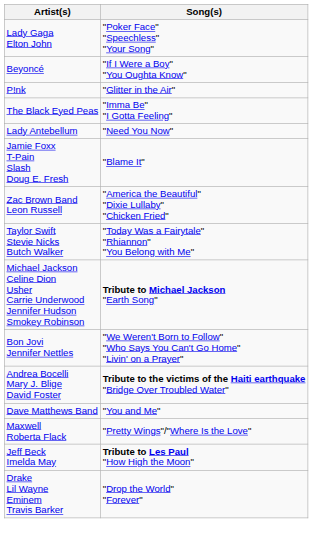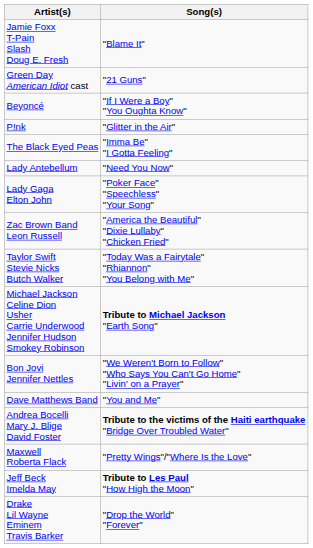 <table class="wikitable">
 <tr>
 <th>Artist(s)</th>
 <th>Song(s)</th>
 </tr>
 <tr>
-<td><a href='#'>Lady Gaga</a><br><a href='#'>Elton John</a></td>
-<td>"<a href='#'>Poker Face</a>"<br>"<a href='#'>Speechless</a>"<br>"<a href='#'>Your Song</a>"</td>
+<td><a href='#'>Jamie Foxx</a><br><a href='#'>T-Pain</a><br><a href='#'>Slash</a><br><a href='#'>Doug E. Fresh</a></td>
+<td>"<a href='#'>Blame It</a>"</td>
+</tr>
+<tr>
+<td><a href='#'>Green Day</a><br><em><a href='#'>American Idiot</a></em> cast</td>
+<td>"<a href='#'>21 Guns</a>"</td>
 </tr>
 <tr>
 <td><a href='#'>Beyoncé</a></td>
 <td>"<a href='#'>If I Were a Boy</a>"<br>"<a href='#'>You Oughta Know</a>"</td>
 </tr>
 <tr>
 <td><a href='#'>P!nk</a></td>
 <td>"<a href='#'>Glitter in the Air</a>"</td>
 </tr>
 <tr>
 <td><a href='#'>The Black Eyed Peas</a></td>
 <td>"<a href='#'>Imma Be</a>"<br>"<a href='#'>I Gotta Feeling</a>"</td>
 </tr>
 <tr>
 <td><a href='#'>Lady Antebellum</a></td>
 <td>"<a href='#'>Need You Now</a>"</td>
 </tr>
 <tr>
-<td><a href='#'>Jamie Foxx</a><br><a href='#'>T-Pain</a><br><a href='#'>Slash</a><br><a href='#'>Doug E. Fresh</a></td>
-<td>"<a href='#'>Blame It</a>"</td>
+<td><a href='#'>Lady Gaga</a><br><a href='#'>Elton John</a></td>
+<td>"<a href='#'>Poker Face</a>"<br>"<a href='#'>Speechless</a>"<br>"<a href='#'>Your Song</a>"</td>
 </tr>
 <tr>
 <td><a href='#'>Zac Brown Band</a><br><a href='#'>Leon Russell</a></td>
 <td>"<a href='#'>America the Beautiful</a>"<br>"<a href='#'>Dixie Lullaby</a>"<br>"<a href='#'>Chicken Fried</a>"</td>
 </tr>
 <tr>
 <td><a href='#'>Taylor Swift</a><br><a href='#'>Stevie Nicks</a><br><a href='#'>Butch Walker</a></td>
 <td>"<a href='#'>Today Was a Fairytale</a>"<br>"<a href='#'>Rhiannon</a>"<br>"<a href='#'>You Belong with Me</a>"</td>
 </tr>
 <tr>
 <td><a href='#'>Michael Jackson</a><br><a href='#'>Celine Dion</a><br><a href='#'>Usher</a><br><a href='#'>Carrie Underwood</a><br><a href='#'>Jennifer Hudson</a><br><a href='#'>Smokey Robinson</a></td>
 <td><strong>Tribute to <a href='#'>Michael Jackson</a></strong><br>"<a href='#'>Earth Song</a>"</td>
 </tr>
 <tr>
 <td><a href='#'>Bon Jovi</a><br><a href='#'>Jennifer Nettles</a></td>
 <td>"<a href='#'>We Weren't Born to Follow</a>"<br>"<a href='#'>Who Says You Can't Go Home</a>"<br>"<a href='#'>Livin' on a Prayer</a>"</td>
 </tr>
 <tr>
+<td><a href='#'>Dave Matthews Band</a></td>
+<td>"<a href='#'>You and Me</a>"</td>
+</tr>
+<tr>
 <td><a href='#'>Andrea Bocelli</a><br><a href='#'>Mary J. Blige</a><br><a href='#'>David Foster</a></td>
 <td><strong>Tribute to the victims of the <a href='#'>Haiti earthquake</a></strong><br>"<a href='#'>Bridge Over Troubled Water</a>"</td>
-</tr>
-<tr>
-<td><a href='#'>Dave Matthews Band</a></td>
-<td>"<a href='#'>You and Me</a>"</td>
 </tr>
 <tr>
 <td><a href='#'>Maxwell</a><br><a href='#'>Roberta Flack</a></td>
 <td>"<a href='#'>Pretty Wings</a>"/"<a href='#'>Where Is the Love</a>"</td>
 </tr>
 <tr>
 <td><a href='#'>Jeff Beck</a><br><a href='#'>Imelda May</a></td>
 <td><strong>Tribute to <a href='#'>Les Paul</a></strong><br>"<a href='#'>How High the Moon</a>"</td>
 </tr>
 <tr>
 <td><a href='#'>Drake</a><br><a href='#'>Lil Wayne</a><br><a href='#'>Eminem</a><br><a href='#'>Travis Barker</a></td>
 <td>"<a href='#'>Drop the World</a>"<br>"<a href='#'>Forever</a>"</td>
 </tr>
 </table>
